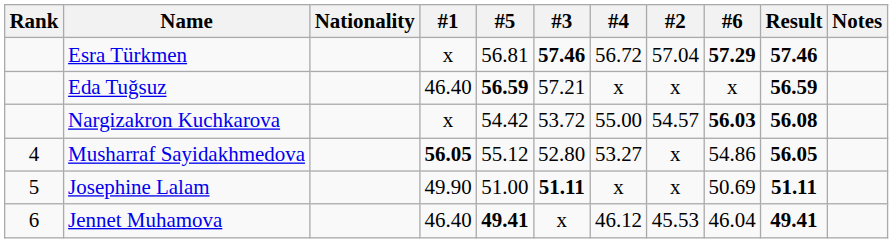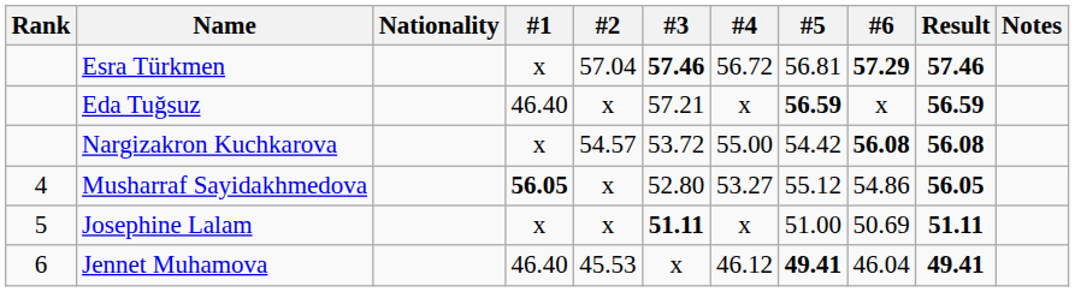 <table class="wikitable sortable" style="text-align:center">
 <tr>
 <th>Rank</th>
 <th>Name</th>
 <th>Nationality</th>
 <th>#1</th>
-<th>#5</th>
+<th>#2</th>
 <th>#3</th>
 <th>#4</th>
-<th>#2</th>
+<th>#5</th>
 <th>#6</th>
 <th>Result</th>
 <th>Notes</th>
 </tr>
 <tr>
 <td></td>
 <td align=left><a href='#'>Esra Türkmen</a></td>
 <td align=left></td>
 <td>x</td>
-<td>56.81</td>
+<td>57.04</td>
 <td><strong>57.46</strong></td>
 <td>56.72</td>
-<td>57.04</td>
+<td>56.81</td>
 <td><strong>57.29</strong></td>
 <td><strong>57.46</strong></td>
 <td></td>
 </tr>
 <tr>
 <td></td>
 <td align=left><a href='#'>Eda Tuǧsuz</a></td>
 <td align=left></td>
 <td>46.40</td>
-<td><strong>56.59</strong></td>
+<td>x</td>
 <td>57.21</td>
 <td>x</td>
-<td>x</td>
+<td><strong>56.59</strong></td>
 <td>x</td>
 <td><strong>56.59</strong></td>
 <td></td>
 </tr>
 <tr>
 <td></td>
 <td align=left><a href='#'>Nargizakron Kuchkarova</a></td>
 <td align=left></td>
 <td>x</td>
-<td>54.42</td>
+<td>54.57</td>
 <td>53.72</td>
 <td>55.00</td>
-<td>54.57</td>
-<td><strong>56.03</strong></td>
+<td>54.42</td>
+<td><strong>56.08</strong></td>
 <td><strong>56.08</strong></td>
 <td></td>
 </tr>
 <tr>
 <td>4</td>
 <td align=left><a href='#'>Musharraf Sayidakhmedova</a></td>
 <td align=left></td>
 <td><strong>56.05</strong></td>
-<td>55.12</td>
+<td>x</td>
 <td>52.80</td>
 <td>53.27</td>
-<td>x</td>
+<td>55.12</td>
 <td>54.86</td>
 <td><strong>56.05</strong></td>
 <td></td>
 </tr>
 <tr>
 <td>5</td>
 <td align=left><a href='#'>Josephine Lalam</a></td>
 <td align=left></td>
-<td>49.90</td>
-<td>51.00</td>
+<td>x</td>
+<td>x</td>
 <td><strong>51.11</strong></td>
 <td>x</td>
-<td>x</td>
+<td>51.00</td>
 <td>50.69</td>
 <td><strong>51.11</strong></td>
 <td></td>
 </tr>
 <tr>
 <td>6</td>
 <td align=left><a href='#'>Jennet Muhamova</a></td>
 <td align=left></td>
 <td>46.40</td>
-<td><strong>49.41</strong></td>
+<td>45.53</td>
 <td>x</td>
 <td>46.12</td>
-<td>45.53</td>
+<td><strong>49.41</strong></td>
 <td>46.04</td>
 <td><strong>49.41</strong></td>
 <td></td>
 </tr>
 </table>
